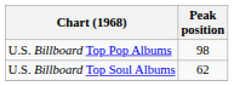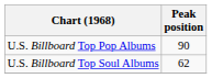 <table class="wikitable">
 <tr>
 <th>Chart (1968)</th>
 <th>Peak<br>position</th>
 </tr>
 <tr>
 <td>U.S. <em>Billboard</em> <a href='#'>Top Pop Albums</a></td>
-<td align="center">98</td>
+<td align="center">90</td>
 </tr>
 <tr>
 <td>U.S. <em>Billboard</em> <a href='#'>Top Soul Albums</a></td>
 <td align="center">62</td>
 </tr>
 <tr>
 </tr>
 </table>
